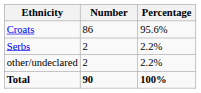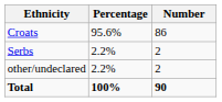 <table class="wikitable">
 <tr>
 <th width="100px">Ethnicity</th>
+<th width="80px">Percentage</th>
 <th width="80px">Number</th>
-<th width="80px">Percentage</th>
 </tr>
 <tr>
 <td><a href='#'>Croats</a></td>
+<td>95.6%</td>
 <td>86</td>
-<td>95.6%</td>
 </tr>
 <tr>
 <td><a href='#'>Serbs</a></td>
+<td>2.2%</td>
 <td>2</td>
-<td>2.2%</td>
 </tr>
 <tr>
 <td>other/undeclared</td>
+<td>2.2%</td>
 <td>2</td>
-<td>2.2%</td>
 </tr>
 <tr>
 <td><strong>Total</strong></td>
+<td><strong>100%</strong></td>
 <td><strong>90</strong></td>
-<td><strong>100%</strong></td>
 </tr>
 </table>
